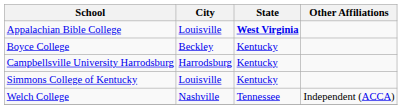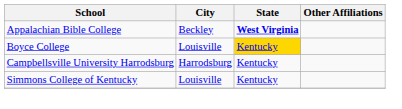 <table class="wikitable sortable">
 <tr>
 <th>School</th>
 <th>City</th>
 <th>State</th>
 <th>Other Affiliations</th>
 </tr>
 <tr>
 <td><a href='#'>Appalachian Bible College</a></td>
-<td><a href='#'>Louisville</a></td>
+<td><a href='#'>Beckley</a></td>
 <td><strong><a href='#'>West Virginia</a></strong></td>
 <td></td>
 </tr>
 <tr>
 <td><a href='#'>Boyce College</a></td>
-<td><a href='#'>Beckley</a></td>
-<td><a href='#'>Kentucky</a></td>
+<td><a href='#'>Louisville</a></td>
+<td style="background: gold;"><a href='#'>Kentucky</a></td>
 <td></td>
 </tr>
 <tr>
 <td><a href='#'>Campbellsville University Harrodsburg</a></td>
 <td><a href='#'>Harrodsburg</a></td>
 <td><a href='#'>Kentucky</a></td>
 <td></td>
 </tr>
 <tr>
 <td><a href='#'>Simmons College of Kentucky</a></td>
 <td><a href='#'>Louisville</a></td>
 <td><a href='#'>Kentucky</a></td>
 <td></td>
 </tr>
 <tr>
-<td><a href='#'>Welch College</a></td>
-<td><a href='#'>Nashville</a></td>
-<td><a href='#'>Tennessee</a></td>
-<td>Independent (<a href='#'>ACCA</a>)</td>
-</tr>
-<tr>
 </tr>
 </table>
